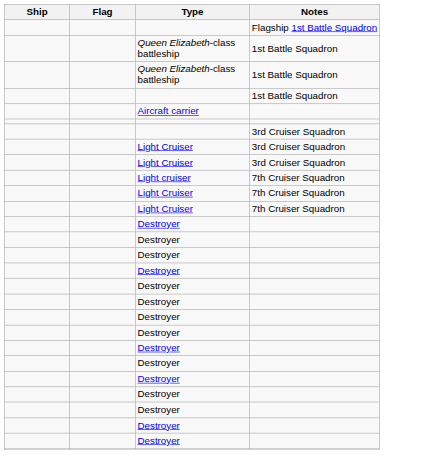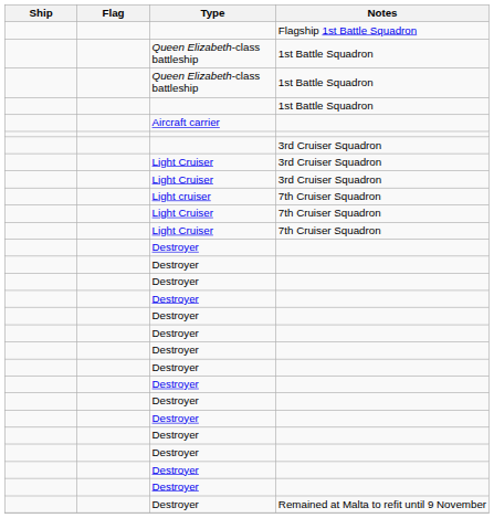 <table class="wikitable sortable">
 <tr>
 <th scope="col" width="100px">Ship</th>
 <th scope="col" width="100px">Flag</th>
 <th scope="col" width="180px">Type</th>
 <th>Notes</th>
 </tr>
 <tr>
 <td align="left"></td>
 <td align="left"></td>
 <td align="left"></td>
 <td align="left">Flagship <a href='#'>1st Battle Squadron</a></td>
 </tr>
 <tr>
 <td align="left"></td>
 <td align="left"></td>
 <td align="left"><em>Queen Elizabeth</em>-class battleship</td>
 <td align="left">1st Battle Squadron</td>
 </tr>
 <tr>
 <td align="left"></td>
 <td align="left"></td>
 <td align="left"><em>Queen Elizabeth</em>-class battleship</td>
 <td align="left">1st Battle Squadron</td>
 </tr>
 <tr>
 <td align="left"></td>
 <td align="left"></td>
 <td align="left"></td>
 <td align="left">1st Battle Squadron</td>
 </tr>
 <tr>
 <td align="left"></td>
 <td align="left"></td>
 <td align="left"><a href='#'>Aircraft carrier</a></td>
 <td align="left"></td>
 </tr>
 <tr>
 <td align="left"></td>
 <td align="left"></td>
 <td align="left"></td>
 <td align="left"></td>
 </tr>
 <tr>
 <td align="left"></td>
 <td align="left"></td>
 <td align="left"></td>
 <td align="left">3rd Cruiser Squadron</td>
 </tr>
 <tr>
 <td align="left"></td>
 <td align="left"></td>
 <td align="left"><a href='#'>Light Cruiser</a></td>
 <td align="left">3rd Cruiser Squadron</td>
 </tr>
 <tr>
 <td align="left"></td>
 <td align="left"></td>
 <td align="left"><a href='#'>Light Cruiser</a></td>
 <td align="left">3rd Cruiser Squadron</td>
 </tr>
 <tr>
 <td align="left"></td>
 <td align="left"></td>
 <td align="left"><a href='#'>Light cruiser</a></td>
 <td align="left">7th Cruiser Squadron</td>
 </tr>
 <tr>
 <td align="left"></td>
 <td align="left"></td>
 <td align="left"><a href='#'>Light Cruiser</a></td>
 <td align="left">7th Cruiser Squadron</td>
 </tr>
 <tr>
 <td align="left"></td>
 <td align="left"></td>
 <td align="left"><a href='#'>Light Cruiser</a></td>
 <td align="left">7th Cruiser Squadron</td>
 </tr>
 <tr>
 <td align="left"></td>
 <td align="left"></td>
 <td align="left"><a href='#'>Destroyer</a></td>
 <td align="left"></td>
 </tr>
 <tr>
 <td align="left"></td>
 <td align="left"></td>
 <td align="left">Destroyer</td>
 <td align="left"></td>
 </tr>
 <tr>
 <td align="left"></td>
 <td align="left"></td>
 <td align="left">Destroyer</td>
 <td align="left"></td>
 </tr>
 <tr>
 <td align="left"></td>
 <td align="left"></td>
 <td align="left"><a href='#'>Destroyer</a></td>
 <td align="left"></td>
 </tr>
 <tr>
 <td align="left"></td>
 <td align="left"></td>
 <td align="left">Destroyer</td>
 <td align="left"></td>
 </tr>
 <tr>
 <td align="left"></td>
 <td align="left"></td>
 <td align="left">Destroyer</td>
 <td align="left"></td>
 </tr>
 <tr>
 <td align="left"></td>
 <td align="left"></td>
 <td align="left">Destroyer</td>
 <td align="left"></td>
 </tr>
 <tr>
 <td align="left"></td>
 <td align="left"></td>
 <td align="left">Destroyer</td>
 <td align="left"></td>
 </tr>
 <tr>
 <td align="left"></td>
 <td align="left"></td>
 <td align="left"><a href='#'>Destroyer</a></td>
 <td align="left"></td>
 </tr>
 <tr>
 <td align="left"></td>
 <td align="left"></td>
 <td align="left">Destroyer</td>
 <td align="left"></td>
 </tr>
 <tr>
 <td align="left"></td>
 <td align="left"></td>
 <td align="left"><a href='#'>Destroyer</a></td>
 <td align="left"></td>
 </tr>
 <tr>
 <td align="left"></td>
 <td align="left"></td>
 <td align="left">Destroyer</td>
 <td align="left"></td>
 </tr>
 <tr>
 <td align="left"></td>
 <td align="left"></td>
 <td align="left">Destroyer</td>
 <td align="left"></td>
 </tr>
 <tr>
 <td align="left"></td>
 <td align="left"></td>
 <td align="left"><a href='#'>Destroyer</a></td>
 <td align="left"></td>
 </tr>
 <tr>
 <td align="left"></td>
 <td align="left"></td>
 <td align="left"><a href='#'>Destroyer</a></td>
 <td align="left"></td>
 </tr>
 <tr>
+<td align="left"></td>
+<td align="left"></td>
+<td align="left">Destroyer</td>
+<td align="left">Remained at Malta to refit until 9 November</td>
+</tr>
+<tr>
 </tr>
 </table>
